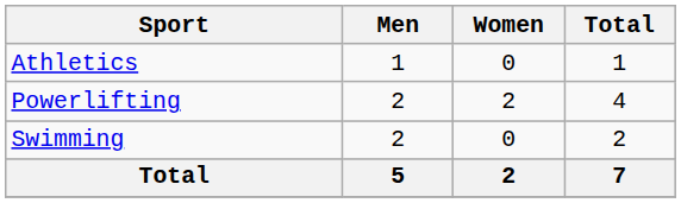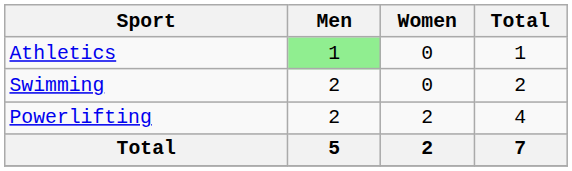 <table class="wikitable sortable" style="text-align:center;">
 <tr>
 <th width=180>Sport</th>
 <th width=55>Men</th>
 <th width=55>Women</th>
 <th width=55>Total</th>
 </tr>
 <tr>
 <td align=left><a href='#'>Athletics</a></td>
-<td>1</td>
+<td style="background: lightgreen;">1</td>
 <td>0</td>
 <td>1</td>
+</tr>
+<tr>
+<td align=left><a href='#'>Swimming</a></td>
+<td>2</td>
+<td>0</td>
+<td>2</td>
 </tr>
 <tr>
 <td align=left><a href='#'>Powerlifting</a></td>
 <td>2</td>
 <td>2</td>
 <td>4</td>
-</tr>
-<tr>
-<td align=left><a href='#'>Swimming</a></td>
-<td>2</td>
-<td>0</td>
-<td>2</td>
 </tr>
 <tr>
 <th>Total</th>
 <th>5</th>
 <th>2</th>
 <th>7</th>
 </tr>
 <tr>
 </tr>
 </table>
